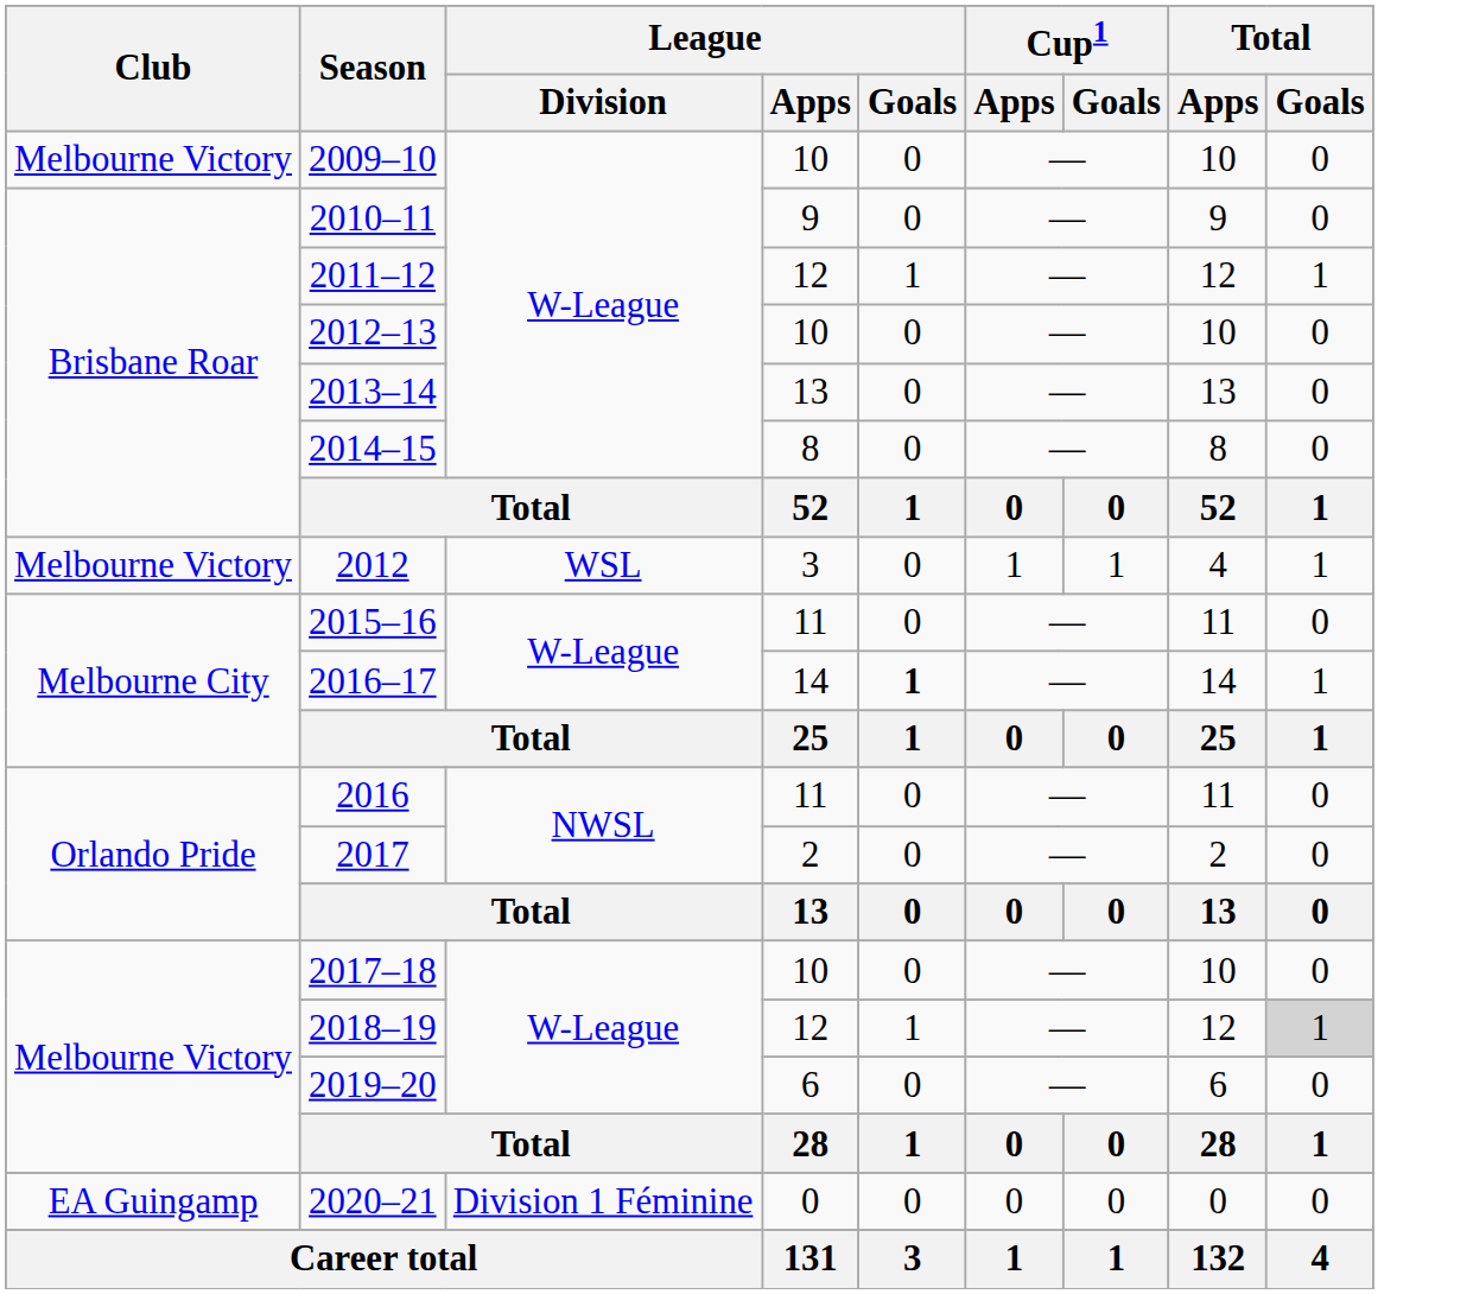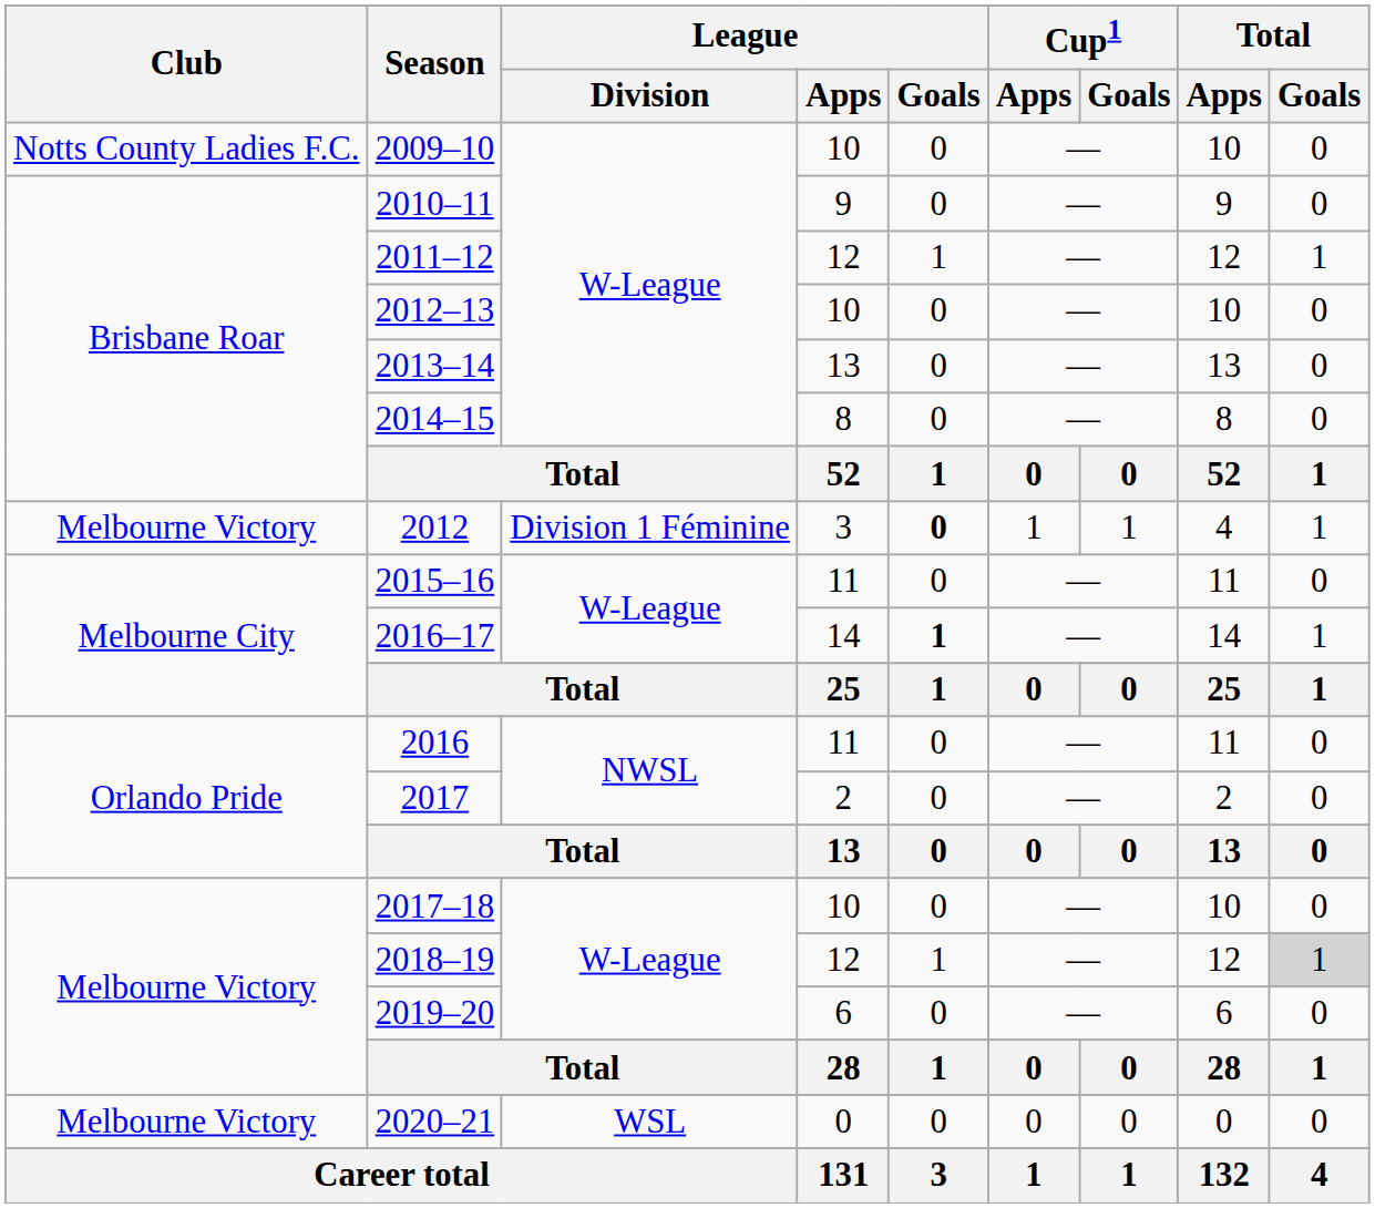 <table class="wikitable" style="text-align: center;">
 <tr>
 <th rowspan="2">Club</th>
 <th rowspan="2">Season</th>
 <th colspan="3">League</th>
 <th colspan="2">Cup<sup><a href='#'>1</a></sup></th>
 <th colspan="2">Total</th>
 </tr>
 <tr>
 <th>Division</th>
 <th>Apps</th>
 <th>Goals</th>
 <th>Apps</th>
 <th>Goals</th>
 <th>Apps</th>
 <th>Goals</th>
 </tr>
 <tr>
-<td><a href='#'>Melbourne Victory</a></td>
+<td><a href='#'>Notts County Ladies F.C.</a></td>
 <td><a href='#'>2009–10</a></td>
 <td rowspan="6"><a href='#'>W-League</a></td>
 <td>10</td>
 <td>0</td>
 <td colspan="2">—</td>
 <td>10</td>
 <td>0</td>
 </tr>
 <tr>
 <td rowspan="6"><a href='#'>Brisbane Roar</a></td>
 <td><a href='#'>2010–11</a></td>
 <td>9</td>
 <td>0</td>
 <td colspan="2">—</td>
 <td>9</td>
 <td>0</td>
 </tr>
 <tr>
 <td><a href='#'>2011–12</a></td>
 <td>12</td>
 <td>1</td>
 <td colspan="2">—</td>
 <td>12</td>
 <td>1</td>
 </tr>
 <tr>
 <td><a href='#'>2012–13</a></td>
 <td>10</td>
 <td>0</td>
 <td colspan="2">—</td>
 <td>10</td>
 <td>0</td>
 </tr>
 <tr>
 <td><a href='#'>2013–14</a></td>
 <td>13</td>
 <td>0</td>
 <td colspan="2">—</td>
 <td>13</td>
 <td>0</td>
 </tr>
 <tr>
 <td><a href='#'>2014–15</a></td>
 <td>8</td>
 <td>0</td>
 <td colspan="2">—</td>
 <td>8</td>
 <td>0</td>
 </tr>
 <tr>
 <th colspan="2">Total</th>
 <th>52</th>
 <th>1</th>
 <th>0</th>
 <th>0</th>
 <th>52</th>
 <th>1</th>
 </tr>
 <tr>
 <td><a href='#'>Melbourne Victory</a></td>
 <td><a href='#'>2012</a></td>
-<td><a href='#'>WSL</a></td>
+<td><a href='#'>Division 1 Féminine</a></td>
 <td>3</td>
-<td>0</td>
+<td><strong>0</strong></td>
 <td>1</td>
 <td>1</td>
 <td>4</td>
 <td>1</td>
 </tr>
 <tr>
 <td rowspan= "3"><a href='#'>Melbourne City</a></td>
 <td><a href='#'>2015–16</a></td>
 <td rowspan= "2"><a href='#'>W-League</a></td>
 <td>11</td>
 <td>0</td>
 <td colspan="2">—</td>
 <td>11</td>
 <td>0</td>
 </tr>
 <tr>
 <td><a href='#'>2016–17</a></td>
 <td>14</td>
 <td><strong>1</strong></td>
 <td colspan="2">—</td>
 <td>14</td>
 <td>1</td>
 </tr>
 <tr>
 <th colspan="2">Total</th>
 <th>25</th>
 <th>1</th>
 <th>0</th>
 <th>0</th>
 <th>25</th>
 <th>1</th>
 </tr>
 <tr>
 <td rowspan="3"><a href='#'>Orlando Pride</a></td>
 <td><a href='#'>2016</a></td>
 <td rowspan="2"><a href='#'>NWSL</a></td>
 <td>11</td>
 <td>0</td>
 <td colspan="2">—</td>
 <td>11</td>
 <td>0</td>
 </tr>
 <tr>
 <td><a href='#'>2017</a></td>
 <td>2</td>
 <td>0</td>
 <td colspan="2">—</td>
 <td>2</td>
 <td>0</td>
 </tr>
 <tr>
 <th colspan="2">Total</th>
 <th>13</th>
 <th>0</th>
 <th>0</th>
 <th>0</th>
 <th>13</th>
 <th>0</th>
 </tr>
 <tr>
 <td rowspan="4"><a href='#'>Melbourne Victory</a></td>
 <td><a href='#'>2017–18</a></td>
 <td rowspan="3"><a href='#'>W-League</a></td>
 <td>10</td>
 <td>0</td>
 <td colspan="2">—</td>
 <td>10</td>
 <td>0</td>
 </tr>
 <tr>
 <td><a href='#'>2018–19</a></td>
 <td>12</td>
 <td>1</td>
 <td colspan="2">—</td>
 <td>12</td>
 <td style="background: lightgrey;">1</td>
 </tr>
 <tr>
 <td><a href='#'>2019–20</a></td>
 <td>6</td>
 <td>0</td>
 <td colspan="2">—</td>
 <td>6</td>
 <td>0</td>
 </tr>
 <tr>
 <th colspan="2">Total</th>
 <th>28</th>
 <th>1</th>
 <th>0</th>
 <th>0</th>
 <th>28</th>
 <th>1</th>
 </tr>
 <tr>
-<td><a href='#'>EA Guingamp</a></td>
+<td><a href='#'>Melbourne Victory</a></td>
 <td><a href='#'>2020–21</a></td>
-<td><a href='#'>Division 1 Féminine</a></td>
+<td><a href='#'>WSL</a></td>
 <td>0</td>
 <td>0</td>
 <td>0</td>
 <td>0</td>
 <td>0</td>
 <td>0</td>
 </tr>
 <tr>
 <th colspan="3">Career total</th>
 <th>131</th>
 <th>3</th>
 <th>1</th>
 <th>1</th>
 <th>132</th>
 <th>4</th>
 </tr>
 </table>
